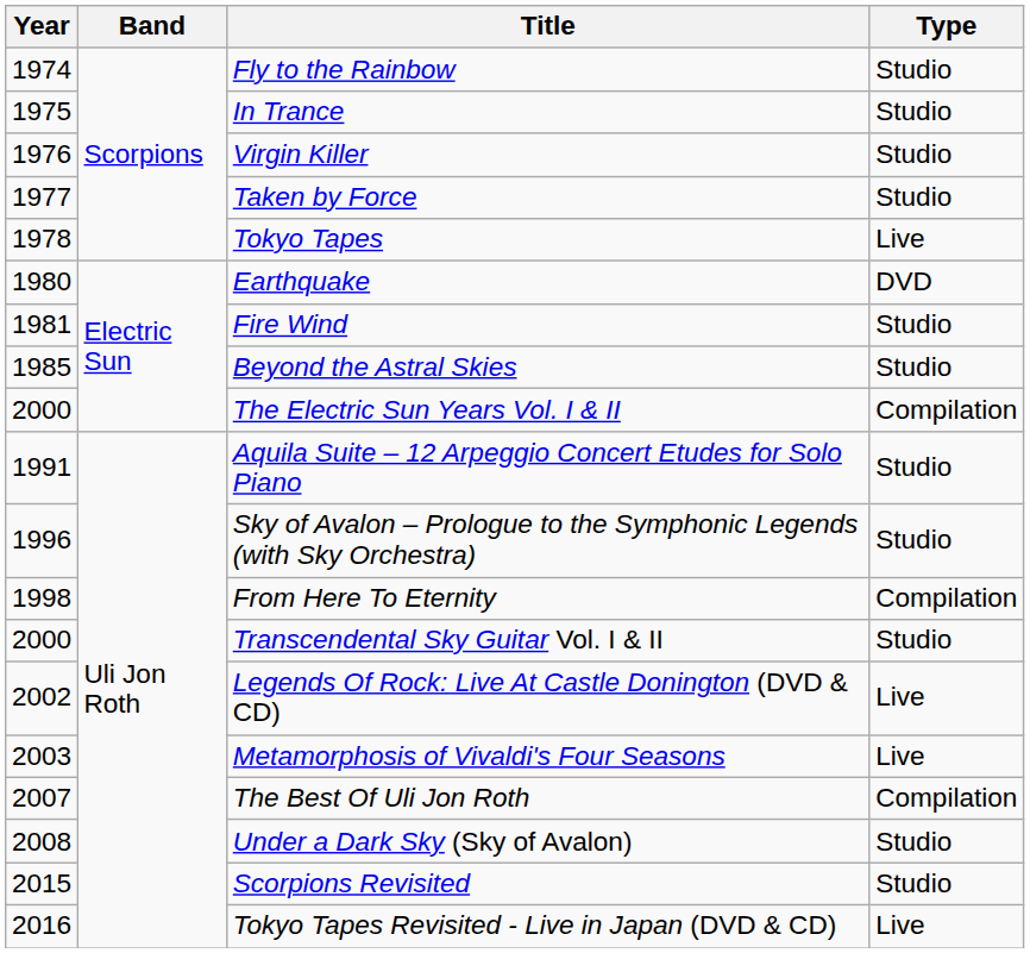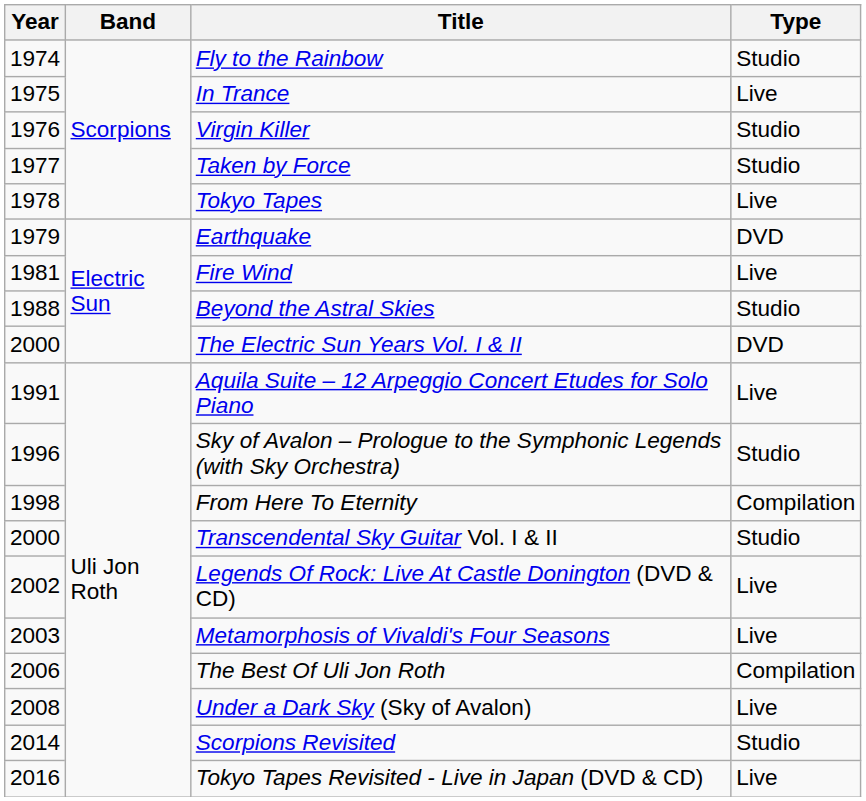 <table class="wikitable">
 <tr>
 <th>Year</th>
 <th>Band</th>
 <th>Title</th>
 <th>Type</th>
 </tr>
 <tr>
 <td>1974</td>
 <td rowspan="5"><a href='#'>Scorpions</a></td>
 <td><em><a href='#'>Fly to the Rainbow</a></em></td>
 <td>Studio</td>
 </tr>
 <tr>
 <td>1975</td>
 <td><em><a href='#'>In Trance</a></em></td>
-<td>Studio</td>
+<td>Live</td>
 </tr>
 <tr>
 <td>1976</td>
 <td><em><a href='#'>Virgin Killer</a></em></td>
 <td>Studio</td>
 </tr>
 <tr>
 <td>1977</td>
 <td><em><a href='#'>Taken by Force</a></em></td>
 <td>Studio</td>
 </tr>
 <tr>
 <td>1978</td>
 <td><em><a href='#'>Tokyo Tapes</a></em></td>
 <td>Live</td>
 </tr>
 <tr>
-<td>1980</td>
+<td>1979</td>
 <td rowspan="4"><a href='#'>Electric Sun</a></td>
 <td><em><a href='#'>Earthquake</a></em></td>
 <td>DVD</td>
 </tr>
 <tr>
 <td>1981</td>
 <td><em><a href='#'>Fire Wind</a></em></td>
-<td>Studio</td>
+<td>Live</td>
 </tr>
 <tr>
-<td>1985</td>
+<td>1988</td>
 <td><em><a href='#'>Beyond the Astral Skies</a></em></td>
 <td>Studio</td>
 </tr>
 <tr>
 <td>2000</td>
 <td><em><a href='#'>The Electric Sun Years Vol. I & II</a></em></td>
-<td>Compilation</td>
+<td>DVD</td>
 </tr>
 <tr>
 <td>1991</td>
 <td rowspan="10">Uli Jon Roth</td>
 <td><em><a href='#'>Aquila Suite – 12 Arpeggio Concert Etudes for Solo Piano</a></em></td>
-<td>Studio</td>
+<td>Live</td>
 </tr>
 <tr>
 <td>1996</td>
 <td><em>Sky of Avalon – Prologue to the Symphonic Legends (with Sky Orchestra)</em></td>
 <td>Studio</td>
 </tr>
 <tr>
 <td>1998</td>
 <td><em>From Here To Eternity</em></td>
 <td>Compilation</td>
 </tr>
 <tr>
 <td>2000</td>
 <td><em><a href='#'>Transcendental Sky Guitar</a></em> Vol. I & II</td>
 <td>Studio</td>
 </tr>
 <tr>
 <td>2002</td>
 <td><em><a href='#'>Legends Of Rock: Live At Castle Donington</a></em> (DVD & CD)</td>
 <td>Live</td>
 </tr>
 <tr>
 <td>2003</td>
 <td><em><a href='#'>Metamorphosis of Vivaldi's Four Seasons</a></em></td>
 <td>Live</td>
 </tr>
 <tr>
-<td>2007</td>
+<td>2006</td>
 <td><em>The Best Of Uli Jon Roth</em></td>
 <td>Compilation</td>
 </tr>
 <tr>
 <td>2008</td>
 <td><em><a href='#'>Under a Dark Sky</a></em> (Sky of Avalon)</td>
-<td>Studio</td>
+<td>Live</td>
 </tr>
 <tr>
-<td>2015</td>
+<td>2014</td>
 <td><em><a href='#'>Scorpions Revisited</a></em></td>
 <td>Studio</td>
 </tr>
 <tr>
 <td>2016</td>
 <td><em>Tokyo Tapes Revisited - Live in Japan</em> (DVD & CD)</td>
 <td>Live</td>
 </tr>
 </table>
